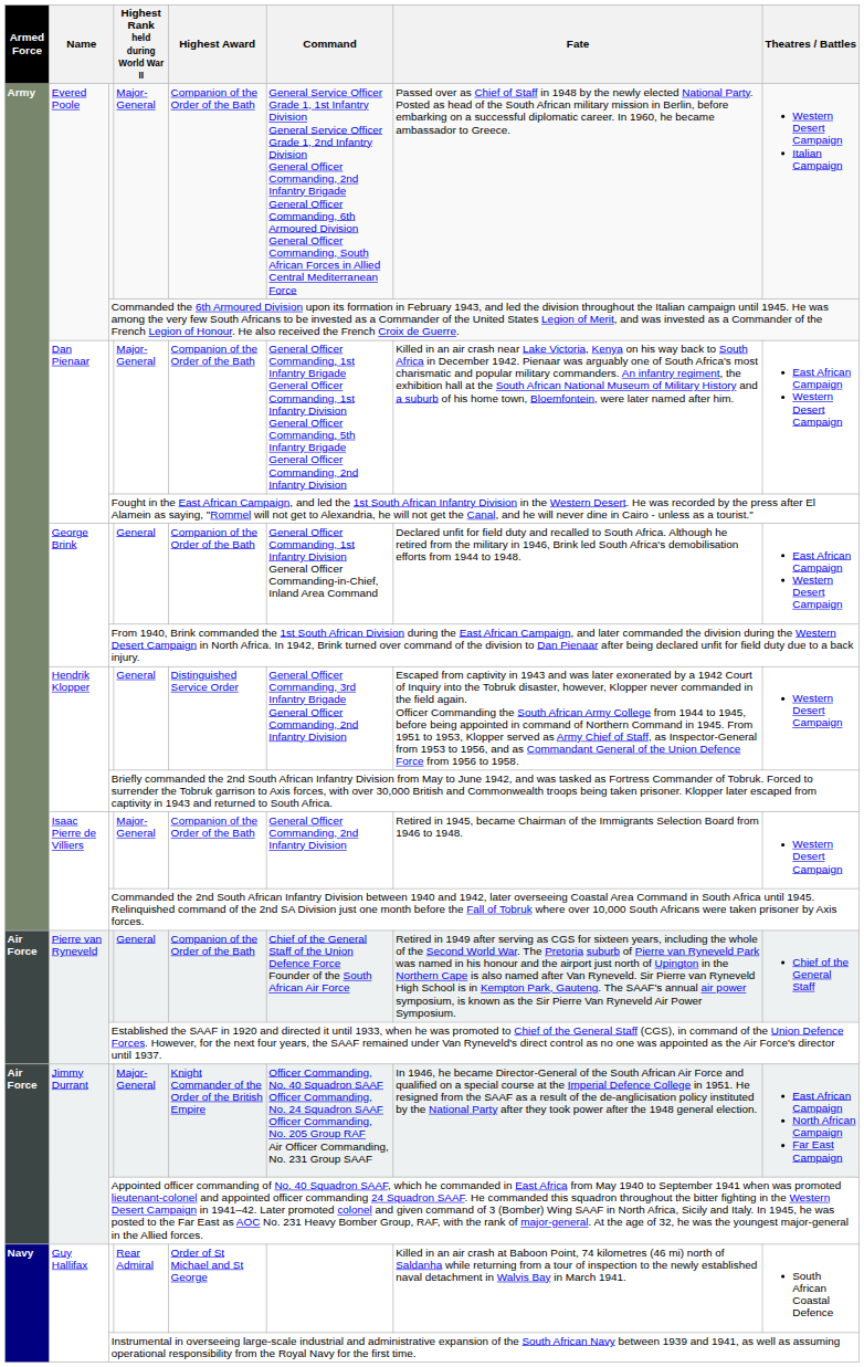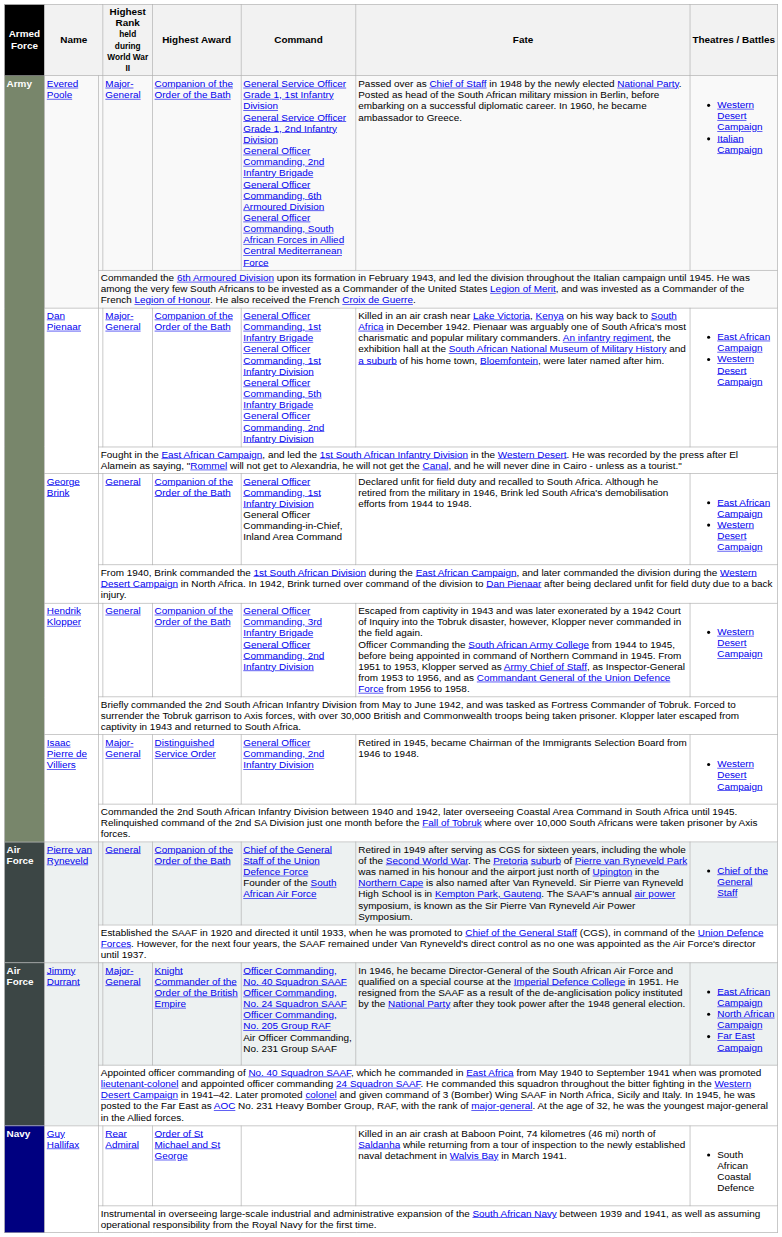 <table class="wikitable">
 <tr>
 <th style="background:#000; color:white;">Armed Force</th>
 <th colspan="2">Name</th>
 <th>Highest Rank<br><small>held during World War II</small></th>
 <th>Highest Award</th>
 <th>Command</th>
 <th>Fate</th>
 <th>Theatres / Battles</th>
 </tr>
 <tr style="vertical-align: top;">
 <td rowspan=10 style="background:#78866b; color:white;"><strong>Army</strong></td>
 <td rowspan=2><a href='#'>Evered Poole</a></td>
 <td></td>
 <td><a href='#'>Major-General</a></td>
 <td><a href='#'>Companion of the Order of the Bath</a></td>
 <td><a href='#'>General Service Officer Grade 1, 1st Infantry Division</a><br><a href='#'>General Service Officer Grade 1, 2nd Infantry Division</a><br><a href='#'>General Officer Commanding, 2nd Infantry Brigade</a><br><a href='#'>General Officer Commanding, 6th Armoured Division</a><br><a href='#'>General Officer Commanding, South African Forces in Allied Central Mediterranean Force</a></td>
 <td>Passed over as <a href='#'>Chief of Staff</a> in 1948 by the newly elected <a href='#'>National Party</a>. Posted as head of the South African military mission in Berlin, before embarking on a successful diplomatic career. In 1960, he became ambassador to Greece.</td>
 <td><br><ul><li><a href='#'>Western Desert Campaign</a></li><li><a href='#'>Italian Campaign</a></li></ul></td>
 </tr>
 <tr>
 <td colspan="6">Commanded the <a href='#'>6th Armoured Division</a> upon its formation in February 1943, and led the division throughout the Italian campaign until 1945. He was among the very few South Africans to be invested as a Commander of the United States <a href='#'>Legion of Merit</a>, and was invested as a Commander of the French <a href='#'>Legion of Honour</a>. He also received the French <a href='#'>Croix de Guerre</a>.</td>
 </tr>
 <tr style="background:#fff;vertical-align: top;">
 <td rowspan="2"><a href='#'>Dan Pienaar</a></td>
 <td></td>
 <td><a href='#'>Major-General</a></td>
 <td><a href='#'>Companion of the Order of the Bath</a></td>
 <td><a href='#'>General Officer Commanding, 1st Infantry Brigade</a><br><a href='#'>General Officer Commanding, 1st Infantry Division</a><br><a href='#'>General Officer Commanding, 5th Infantry Brigade</a><br><a href='#'>General Officer Commanding, 2nd Infantry Division</a></td>
 <td>Killed in an air crash near <a href='#'>Lake Victoria</a>, <a href='#'>Kenya</a> on his way back to <a href='#'>South Africa</a> in December 1942. Pienaar was arguably one of South Africa's most charismatic and popular military commanders. <a href='#'>An infantry regiment</a>, the exhibition hall at the <a href='#'>South African National Museum of Military History</a> and <a href='#'>a suburb</a> of his home town, <a href='#'>Bloemfontein</a>, were later named after him.</td>
 <td><br><ul><li><a href='#'>East African Campaign</a></li><li><a href='#'>Western Desert Campaign</a></li></ul></td>
 </tr>
 <tr style="background:#fff;">
 <td colspan="6">Fought in the <a href='#'>East African Campaign</a>, and led the <a href='#'>1st South African Infantry Division</a> in the <a href='#'>Western Desert</a>. He was recorded by the press after El Alamein as saying, "<a href='#'>Rommel</a> will not get to Alexandria, he will not get the <a href='#'>Canal</a>, and he will never dine in Cairo - unless as a tourist."</td>
 </tr>
 <tr style="background:#fff;vertical-align: top;">
 <td rowspan="2"><a href='#'>George Brink</a></td>
 <td></td>
 <td><a href='#'>General</a></td>
 <td><a href='#'>Companion of the Order of the Bath</a></td>
 <td><a href='#'>General Officer Commanding, 1st Infantry Division</a><br>General Officer Commanding-in-Chief, Inland Area Command</td>
 <td>Declared unfit for field duty and recalled to South Africa. Although he retired from the military in 1946, Brink led South Africa's demobilisation efforts from 1944 to 1948.</td>
 <td><br><ul><li><a href='#'>East African Campaign</a></li><li><a href='#'>Western Desert Campaign</a></li></ul></td>
 </tr>
 <tr style="background:#fff;">
 <td colspan="6">From 1940, Brink commanded the <a href='#'>1st South African Division</a> during the <a href='#'>East African Campaign</a>, and later commanded the division during the <a href='#'>Western Desert Campaign</a> in North Africa. In 1942, Brink turned over command of the division to <a href='#'>Dan Pienaar</a> after being declared unfit for field duty due to a back injury.</td>
 </tr>
 <tr style="background:#fff;vertical-align: top;">
 <td rowspan="2"><a href='#'>Hendrik Klopper</a></td>
 <td></td>
 <td><a href='#'>General</a></td>
-<td><a href='#'>Distinguished Service Order</a></td>
+<td><a href='#'>Companion of the Order of the Bath</a></td>
 <td><a href='#'>General Officer Commanding, 3rd Infantry Brigade</a><br><a href='#'>General Officer Commanding, 2nd Infantry Division</a></td>
 <td>Escaped from captivity in 1943 and was later exonerated by a 1942 Court of Inquiry into the Tobruk disaster, however, Klopper never commanded in the field again.<br>Officer Commanding the <a href='#'>South African Army College</a> from 1944 to 1945, before being appointed in command of Northern Command in 1945. From 1951 to 1953, Klopper served as <a href='#'>Army Chief of Staff</a>, as Inspector-General from 1953 to 1956, and as <a href='#'>Commandant General of the Union Defence Force</a> from 1956 to 1958.</td>
 <td><br><ul><li><a href='#'>Western Desert Campaign</a></li></ul></td>
 </tr>
 <tr style="background:#fff;">
 <td colspan="6">Briefly commanded the 2nd South African Infantry Division from May to June 1942, and was tasked as Fortress Commander of Tobruk. Forced to surrender the Tobruk garrison to Axis forces, with over 30,000 British and Commonwealth troops being taken prisoner. Klopper later escaped from captivity in 1943 and returned to South Africa.</td>
 </tr>
 <tr style="background:#fff;vertical-align: top;">
 <td rowspan="2"><a href='#'>Isaac Pierre de Villiers</a></td>
 <td></td>
 <td><a href='#'>Major-General</a></td>
-<td><a href='#'>Companion of the Order of the Bath</a></td>
+<td><a href='#'>Distinguished Service Order</a></td>
 <td><a href='#'>General Officer Commanding, 2nd Infantry Division</a></td>
 <td>Retired in 1945, became Chairman of the Immigrants Selection Board from 1946 to 1948.</td>
 <td><br><ul><li><a href='#'>Western Desert Campaign</a></li></ul></td>
 </tr>
 <tr style="background:#fff;">
 <td colspan="6">Commanded the 2nd South African Infantry Division between 1940 and 1942, later overseeing Coastal Area Command in South Africa until 1945. Relinquished command of the 2nd SA Division just one month before the <a href='#'>Fall of Tobruk</a> where over 10,000 South Africans were taken prisoner by Axis forces.</td>
 </tr>
 <tr style="background:#edf1f1;vertical-align: top;">
 <td style="background:#3c4645; color:white;" rowspan="2"><strong>Air Force</strong></td>
 <td rowspan="2"><a href='#'>Pierre van Ryneveld</a></td>
 <td></td>
 <td><a href='#'>General</a></td>
 <td><a href='#'>Companion of the Order of the Bath</a></td>
 <td><a href='#'>Chief of the General Staff of the Union Defence Force</a><br>Founder of the <a href='#'>South African Air Force</a></td>
 <td>Retired in 1949 after serving as CGS for sixteen years, including the whole of the <a href='#'>Second World War</a>. The <a href='#'>Pretoria</a> <a href='#'>suburb</a> of <a href='#'>Pierre van Ryneveld Park</a> was named in his honour and the airport just north of <a href='#'>Upington</a> in the <a href='#'>Northern Cape</a> is also named after Van Ryneveld. Sir Pierre van Ryneveld High School is in <a href='#'>Kempton Park, Gauteng</a>. The SAAF's annual <a href='#'>air power</a> symposium, is known as the Sir Pierre Van Ryneveld Air Power Symposium.</td>
 <td><br><ul><li><a href='#'>Chief of the General Staff</a></li></ul></td>
 </tr>
 <tr style="background:#fff;">
 <td colspan="6">Established the SAAF in 1920 and directed it until 1933, when he was promoted to <a href='#'>Chief of the General Staff</a> (CGS), in command of the <a href='#'>Union Defence Forces</a>. However, for the next four years, the SAAF remained under Van Ryneveld's direct control as no one was appointed as the Air Force's director until 1937.</td>
 </tr>
 <tr style="background:#edf1f1;vertical-align: top;">
 <td style="background:#3c4645; color:white;" rowspan="2"><strong>Air Force</strong></td>
 <td rowspan="2"><a href='#'>Jimmy Durrant</a></td>
 <td></td>
 <td><a href='#'>Major-General</a></td>
 <td><a href='#'>Knight Commander of the Order of the British Empire</a></td>
 <td><a href='#'>Officer Commanding, No. 40 Squadron SAAF</a><br><a href='#'>Officer Commanding, No. 24 Squadron SAAF</a><br><a href='#'>Officer Commanding, No. 205 Group RAF</a><br>Air Officer Commanding, No. 231 Group SAAF</td>
 <td>In 1946, he became Director-General of the South African Air Force and qualified on a special course at the <a href='#'>Imperial Defence College</a> in 1951. He resigned from the SAAF as a result of the de-anglicisation policy instituted by the <a href='#'>National Party</a> after they took power after the 1948 general election.</td>
 <td><br><ul><li><a href='#'>East African Campaign</a></li><li><a href='#'>North African Campaign</a></li><li><a href='#'>Far East Campaign</a></li></ul></td>
 </tr>
 <tr style="background:#fff;">
 <td colspan="6">Appointed officer commanding of <a href='#'>No. 40 Squadron SAAF</a>, which he commanded in <a href='#'>East Africa</a> from May 1940 to September 1941 when was promoted <a href='#'>lieutenant-colonel</a> and appointed officer commanding <a href='#'>24 Squadron SAAF</a>. He commanded this squadron throughout the bitter fighting in the <a href='#'>Western Desert Campaign</a> in 1941–42. Later promoted <a href='#'>colonel</a> and given command of 3 (Bomber) Wing SAAF in North Africa, Sicily and Italy. In 1945, he was posted to the Far East as <a href='#'>AOC</a> No. 231 Heavy Bomber Group, RAF, with the rank of <a href='#'>major-general</a>. At the age of 32, he was the youngest major-general in the Allied forces.</td>
 </tr>
 <tr style="background:white;vertical-align: top;">
 <td style="background:navy; color:white;" rowspan="2"><strong>Navy</strong></td>
 <td rowspan="2"><a href='#'>Guy Hallifax</a></td>
 <td></td>
 <td><a href='#'>Rear Admiral</a></td>
 <td><a href='#'>Order of St Michael and St George</a></td>
 <td></td>
 <td>Killed in an air crash at Baboon Point, 74 kilometres (46 mi) north of <a href='#'>Saldanha</a> while returning from a tour of inspection to the newly established naval detachment in <a href='#'>Walvis Bay</a> in March 1941.</td>
 <td><br><ul><li>South African Coastal Defence</li></ul></td>
 </tr>
 <tr style="background:#fff;">
 <td colspan="6">Instrumental in overseeing large-scale industrial and administrative expansion of the <a href='#'>South African Navy</a> between 1939 and 1941, as well as assuming operational responsibility from the Royal Navy for the first time.</td>
 </tr>
 </table>
